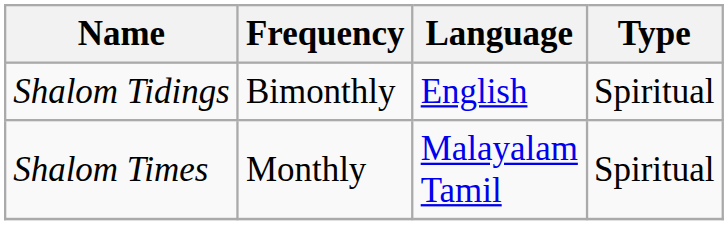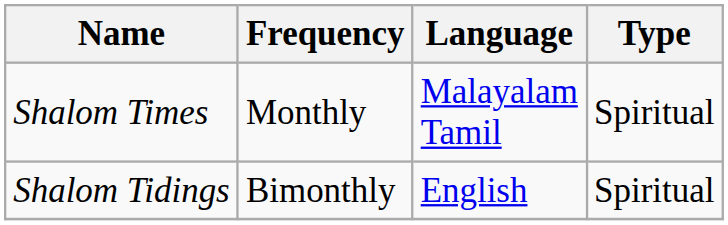 <table class="wikitable" style="font-size:95%;">
 <tr>
 <th>Name</th>
 <th>Frequency</th>
 <th>Language</th>
 <th>Type</th>
 </tr>
 <tr>
+<td><em>Shalom Times</em></td>
+<td>Monthly</td>
+<td><a href='#'>Malayalam</a><br><a href='#'>Tamil</a></td>
+<td>Spiritual</td>
+</tr>
+<tr>
 <td><em>Shalom Tidings</em></td>
 <td>Bimonthly</td>
 <td><a href='#'>English</a></td>
 <td>Spiritual</td>
 </tr>
 <tr>
-<td><em>Shalom Times</em></td>
-<td>Monthly</td>
-<td><a href='#'>Malayalam</a><br><a href='#'>Tamil</a></td>
-<td>Spiritual</td>
-</tr>
-<tr>
 </tr>
 </table>
